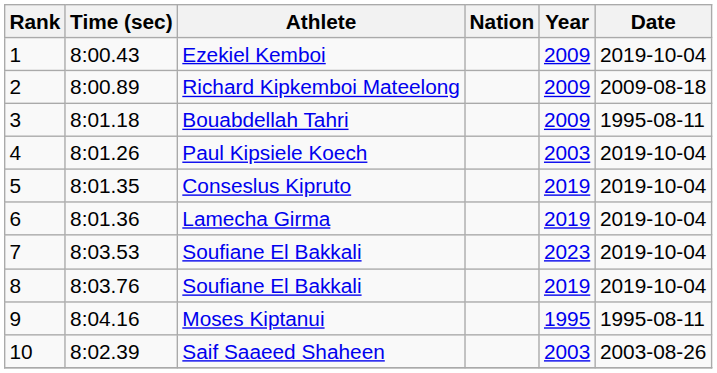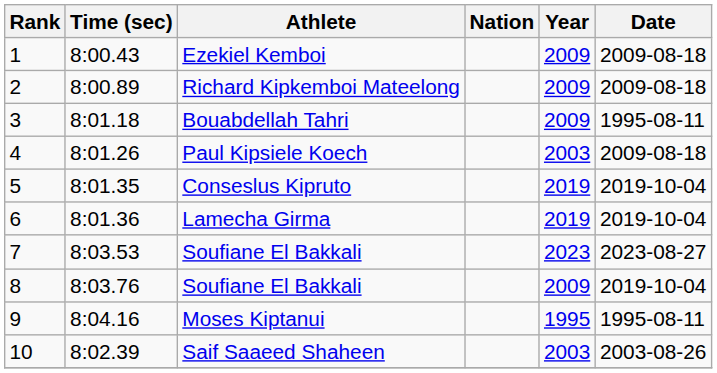 <table class=wikitable style="font-size:95%">
 <tr>
 <th>Rank</th>
 <th>Time (sec)</th>
 <th>Athlete</th>
 <th>Nation</th>
 <th>Year</th>
 <th>Date</th>
 </tr>
 <tr>
 <td>1</td>
 <td>8:00.43</td>
 <td><a href='#'>Ezekiel Kemboi</a></td>
 <td></td>
 <td><a href='#'>2009</a></td>
-<td>2019-10-04</td>
+<td>2009-08-18</td>
 </tr>
 <tr>
 <td>2</td>
 <td>8:00.89</td>
 <td><a href='#'>Richard Kipkemboi Mateelong</a></td>
 <td></td>
 <td><a href='#'>2009</a></td>
 <td>2009-08-18</td>
 </tr>
 <tr>
 <td>3</td>
 <td>8:01.18</td>
 <td><a href='#'>Bouabdellah Tahri</a></td>
 <td></td>
 <td><a href='#'>2009</a></td>
 <td>1995-08-11</td>
 </tr>
 <tr>
 <td>4</td>
 <td>8:01.26</td>
 <td><a href='#'>Paul Kipsiele Koech</a></td>
 <td></td>
 <td><a href='#'>2003</a></td>
-<td>2019-10-04</td>
+<td>2009-08-18</td>
 </tr>
 <tr>
 <td>5</td>
 <td>8:01.35</td>
 <td><a href='#'>Conseslus Kipruto</a></td>
 <td></td>
 <td><a href='#'>2019</a></td>
 <td>2019-10-04</td>
 </tr>
 <tr>
 <td>6</td>
 <td>8:01.36</td>
 <td><a href='#'>Lamecha Girma</a></td>
 <td></td>
 <td><a href='#'>2019</a></td>
 <td>2019-10-04</td>
 </tr>
 <tr>
 <td>7</td>
 <td>8:03.53</td>
 <td><a href='#'>Soufiane El Bakkali</a></td>
 <td></td>
 <td><a href='#'>2023</a></td>
-<td>2019-10-04</td>
+<td>2023-08-27</td>
 </tr>
 <tr>
 <td>8</td>
 <td>8:03.76</td>
 <td><a href='#'>Soufiane El Bakkali</a></td>
 <td></td>
-<td><a href='#'>2019</a></td>
+<td><a href='#'>2009</a></td>
 <td>2019-10-04</td>
 </tr>
 <tr>
 <td>9</td>
 <td>8:04.16</td>
 <td><a href='#'>Moses Kiptanui</a></td>
 <td></td>
 <td><a href='#'>1995</a></td>
 <td>1995-08-11</td>
 </tr>
 <tr>
 <td>10</td>
 <td>8:02.39</td>
 <td><a href='#'>Saif Saaeed Shaheen</a></td>
 <td></td>
 <td><a href='#'>2003</a></td>
 <td>2003-08-26</td>
 </tr>
 <tr>
 </tr>
 </table>
